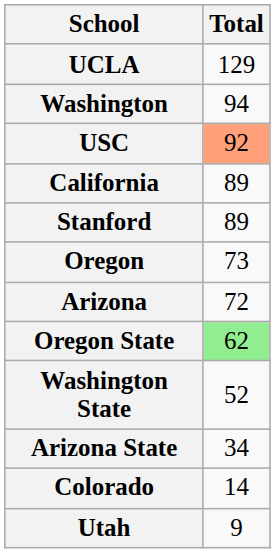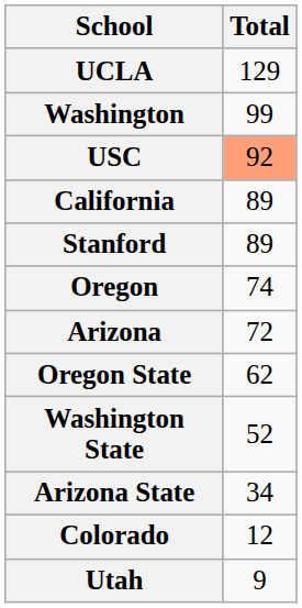 <table class="wikitable sortable">
 <tr>
 <th>School</th>
 <th>Total</th>
 </tr>
 <tr>
 <th width="75">UCLA</th>
 <td align=center>129</td>
 </tr>
 <tr>
 <th width="75">Washington</th>
-<td align=center>94</td>
+<td align=center>99</td>
 </tr>
 <tr>
 <th width="75">USC</th>
 <td align="center" style="background: lightsalmon;">92</td>
 </tr>
 <tr>
 <th width="75">California</th>
 <td align="center">89</td>
 </tr>
 <tr>
 <th width="75">Stanford</th>
 <td align=center>89</td>
 </tr>
 <tr>
 <th width="75">Oregon</th>
-<td align=center>73</td>
+<td align=center>74</td>
 </tr>
 <tr>
 <th width="75">Arizona</th>
 <td align=center>72</td>
 </tr>
 <tr>
 <th width="75">Oregon State</th>
-<td align=center style="background: lightgreen;">62</td>
+<td align=center>62</td>
 </tr>
 <tr>
 <th width="120">Washington State</th>
 <td align=center>52</td>
 </tr>
 <tr>
 <th width="100">Arizona State</th>
 <td align=center>34</td>
 </tr>
 <tr>
 <th width="75">Colorado</th>
-<td align=center>14</td>
+<td align=center>12</td>
 </tr>
 <tr>
 <th width="75">Utah</th>
 <td align=center>9</td>
 </tr>
 </table>
